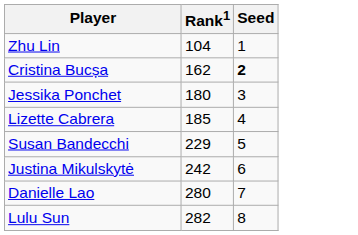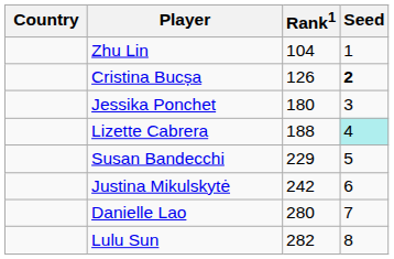 <table class="sortable wikitable">
 <tr>
+<th width="70">Country</th>
 <th width="175">Player</th>
 <th>Rank<sup>1</sup></th>
 <th>Seed</th>
 </tr>
 <tr>
+<td></td>
 <td><a href='#'>Zhu Lin</a></td>
 <td>104</td>
 <td>1</td>
 </tr>
 <tr>
+<td></td>
 <td><a href='#'>Cristina Bucșa</a></td>
-<td>162</td>
+<td>126</td>
 <td><strong>2</strong></td>
 </tr>
 <tr>
+<td></td>
 <td><a href='#'>Jessika Ponchet</a></td>
 <td>180</td>
 <td>3</td>
 </tr>
 <tr>
+<td></td>
 <td><a href='#'>Lizette Cabrera</a></td>
-<td>185</td>
-<td>4</td>
+<td>188</td>
+<td style="background: paleturquoise;">4</td>
 </tr>
 <tr>
+<td></td>
 <td><a href='#'>Susan Bandecchi</a></td>
 <td>229</td>
 <td>5</td>
 </tr>
 <tr>
+<td></td>
 <td><a href='#'>Justina Mikulskytė</a></td>
 <td>242</td>
 <td>6</td>
 </tr>
 <tr>
+<td></td>
 <td><a href='#'>Danielle Lao</a></td>
 <td>280</td>
 <td>7</td>
 </tr>
 <tr>
+<td></td>
 <td><a href='#'>Lulu Sun</a></td>
 <td>282</td>
 <td>8</td>
 </tr>
 </table>
